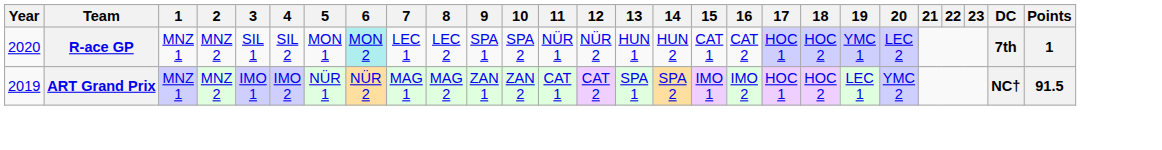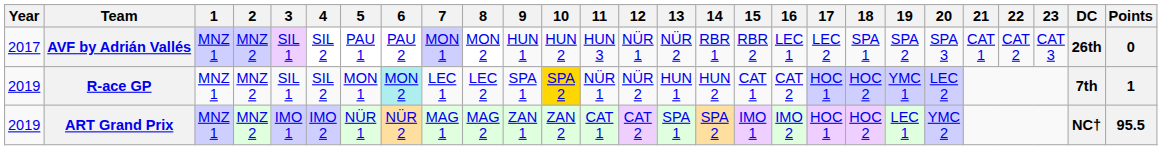 <table class="wikitable" style="text-align:center; font-size:85%">
 <tr>
 <th>Year</th>
 <th>Team</th>
 <th>1</th>
 <th>2</th>
 <th>3</th>
 <th>4</th>
 <th>5</th>
 <th>6</th>
 <th>7</th>
 <th>8</th>
 <th>9</th>
 <th>10</th>
 <th>11</th>
 <th>12</th>
 <th>13</th>
 <th>14</th>
 <th>15</th>
 <th>16</th>
 <th>17</th>
 <th>18</th>
 <th>19</th>
 <th>20</th>
 <th>21</th>
 <th>22</th>
 <th>23</th>
 <th>DC</th>
 <th>Points</th>
 </tr>
 <tr>
-<td><a href='#'>2020</a></td>
+<td><a href='#'>2017</a></td>
+<th nowrap><a href='#'>AVF by Adrián Vallés</a></th>
+<td style="background:#CFCFFF;"><a href='#'>MNZ<br>1</a><br></td>
+<td style="background:#CFCFFF;"><a href='#'>MNZ<br>2</a><br></td>
+<td style="background:#EFCFFF;"><a href='#'>SIL<br>1</a><br></td>
+<td style="background:#FFFFFF;"><a href='#'>SIL<br>2</a><br></td>
+<td style="background:#FFFFFF;"><a href='#'>PAU<br>1</a><br></td>
+<td style="background:#FFFFFF;"><a href='#'>PAU<br>2</a><br></td>
+<td style="background:#CFCFFF;"><a href='#'>MON<br>1</a><br></td>
+<td style="background:#FFFFFF;"><a href='#'>MON<br>2</a><br></td>
+<td><a href='#'>HUN<br>1</a></td>
+<td><a href='#'>HUN<br>2</a></td>
+<td><a href='#'>HUN<br>3</a></td>
+<td><a href='#'>NÜR<br>1</a></td>
+<td><a href='#'>NÜR<br>2</a></td>
+<td><a href='#'>RBR<br>1</a></td>
+<td><a href='#'>RBR<br>2</a></td>
+<td><a href='#'>LEC<br>1</a></td>
+<td><a href='#'>LEC<br>2</a></td>
+<td><a href='#'>SPA<br>1</a></td>
+<td><a href='#'>SPA<br>2</a></td>
+<td><a href='#'>SPA<br>3</a></td>
+<td><a href='#'>CAT<br>1</a></td>
+<td><a href='#'>CAT<br>2</a></td>
+<td><a href='#'>CAT<br>3</a></td>
+<th>26th</th>
+<th>0</th>
+</tr>
+<tr>
+<td><a href='#'>2019</a></td>
 <th nowrap><a href='#'>R-ace GP</a></th>
 <td><a href='#'>MNZ<br>1</a></td>
 <td><a href='#'>MNZ<br>2</a></td>
 <td><a href='#'>SIL<br>1</a></td>
 <td><a href='#'>SIL<br>2</a></td>
 <td><a href='#'>MON<br>1</a></td>
 <td style="background: paleturquoise;"><a href='#'>MON<br>2</a></td>
 <td><a href='#'>LEC<br>1</a></td>
 <td><a href='#'>LEC<br>2</a></td>
 <td><a href='#'>SPA<br>1</a></td>
-<td><a href='#'>SPA<br>2</a></td>
+<td style="background: gold;"><a href='#'>SPA<br>2</a></td>
 <td><a href='#'>NÜR<br>1</a></td>
 <td><a href='#'>NÜR<br>2</a></td>
 <td><a href='#'>HUN<br>1</a></td>
 <td><a href='#'>HUN<br>2</a></td>
 <td><a href='#'>CAT<br>1</a></td>
 <td><a href='#'>CAT<br>2</a></td>
 <td style="background:#CFCFFF;"><a href='#'>HOC<br>1</a><br></td>
 <td style="background:#CFCFFF;"><a href='#'>HOC<br>2</a><br></td>
 <td style="background:#CFCFFF;"><a href='#'>YMC<br>1</a><br></td>
 <td style="background:#cfcfff;"><a href='#'>LEC<br>2</a><br></td>
 <td colspan=3></td>
 <th>7th</th>
 <th>1</th>
 </tr>
 <tr>
 <td><a href='#'>2019</a></td>
 <th nowrap><a href='#'>ART Grand Prix</a></th>
 <td style="background:#cfcfff;"><a href='#'>MNZ<br>1</a><br></td>
 <td style="background:#dfffdf;"><a href='#'>MNZ<br>2</a><br></td>
 <td style="background:#cfcfff;"><a href='#'>IMO<br>1</a><br></td>
 <td style="background:#cfcfff;"><a href='#'>IMO<br>2</a><br></td>
 <td style="background:#dfffdf;"><a href='#'>NÜR<br>1</a><br></td>
 <td style="background:#ffdf9f;"><a href='#'>NÜR<br>2</a><br></td>
 <td style="background:#dfffdf;"><a href='#'>MAG<br>1</a><br></td>
 <td style="background:#dfffdf;"><a href='#'>MAG<br>2</a><br></td>
 <td style="background:#dfffdf;"><a href='#'>ZAN<br>1</a><br></td>
 <td style="background:#dfffdf;"><a href='#'>ZAN<br>2</a><br></td>
 <td style="background:#dfffdf;"><a href='#'>CAT<br>1</a><br></td>
 <td style="background:#efcfff;"><a href='#'>CAT<br>2</a><br></td>
 <td style="background:#dfffdf;"><a href='#'>SPA<br>1</a><br></td>
 <td style="background:#ffdf9f;"><a href='#'>SPA<br>2</a><br></td>
 <td style="background:#efcfff;"><a href='#'>IMO<br>1</a><br></td>
 <td style="background:#dfffdf;"><a href='#'>IMO<br>2</a><br></td>
 <td style="background:#efcfff;"><a href='#'>HOC<br>1</a><br></td>
 <td style="background:#efcfff;"><a href='#'>HOC<br>2</a><br></td>
 <td style="background:#dfffdf;"><a href='#'>LEC<br>1</a><br></td>
 <td style="background:#CFCFFF;"><a href='#'>YMC<br>2</a><br></td>
 <td colspan=3></td>
 <th>NC†</th>
-<th>91.5</th>
+<th>95.5</th>
 </tr>
 </table>
